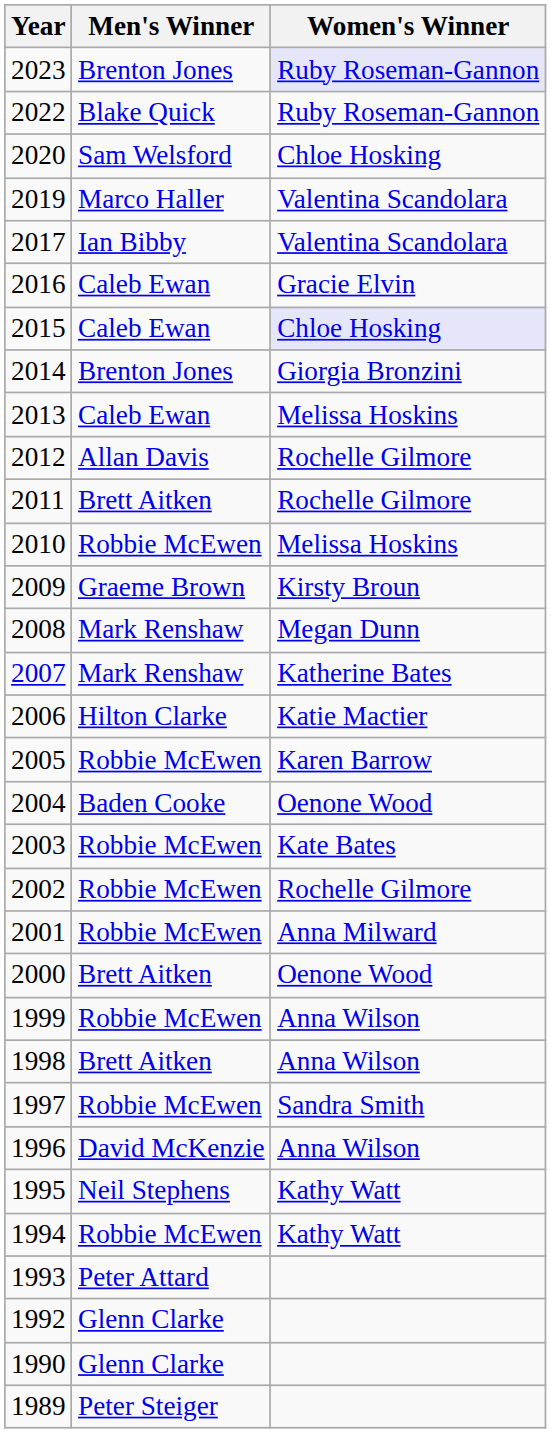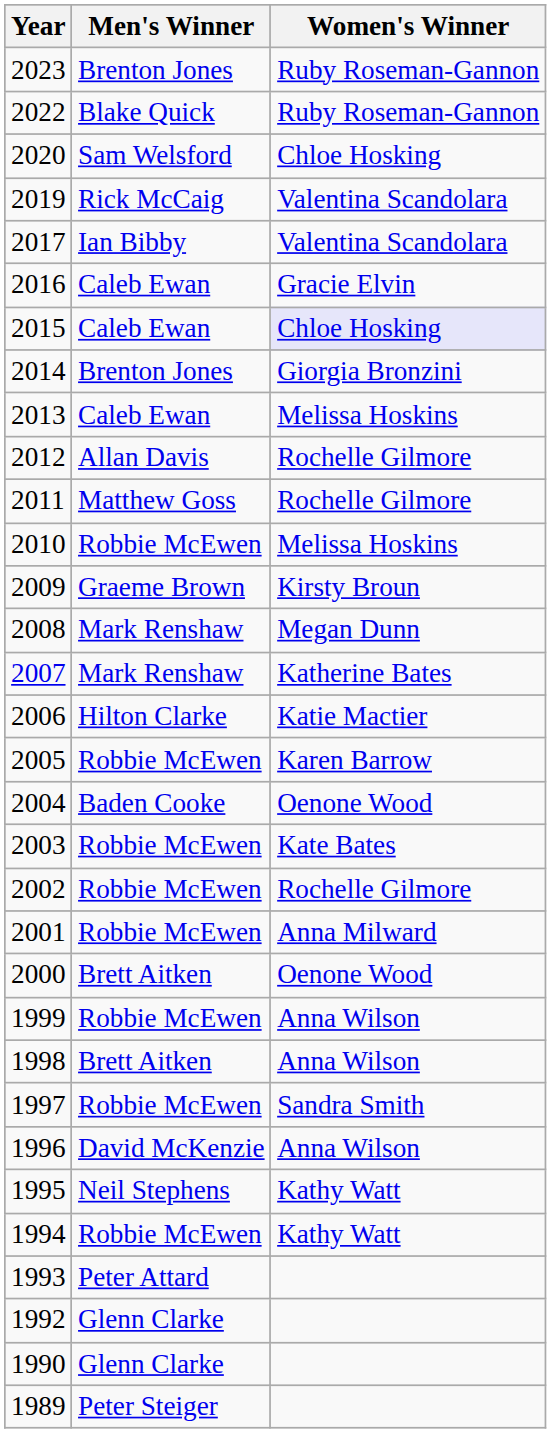 <table class="wikitable">
 <tr>
 <th>Year</th>
 <th>Men's Winner</th>
 <th>Women's Winner</th>
 </tr>
 <tr>
 <td>2023</td>
 <td> <a href='#'>Brenton Jones</a></td>
-<td style="background: lavender;"> <a href='#'>Ruby Roseman-Gannon</a></td>
+<td> <a href='#'>Ruby Roseman-Gannon</a></td>
 </tr>
 <tr>
 <td>2022</td>
 <td> <a href='#'>Blake Quick</a></td>
 <td> <a href='#'>Ruby Roseman-Gannon</a></td>
 </tr>
 <tr>
 <td>2020</td>
 <td> <a href='#'>Sam Welsford</a></td>
 <td> <a href='#'>Chloe Hosking</a></td>
 </tr>
 <tr>
 <td>2019</td>
-<td> <a href='#'>Marco Haller</a></td>
+<td> <a href='#'>Rick McCaig</a></td>
 <td> <a href='#'>Valentina Scandolara</a></td>
 </tr>
 <tr>
 <td>2017 </td>
 <td> <a href='#'>Ian Bibby</a></td>
 <td> <a href='#'>Valentina Scandolara</a></td>
 </tr>
 <tr>
 <td>2016</td>
 <td> <a href='#'>Caleb Ewan</a></td>
 <td> <a href='#'>Gracie Elvin</a></td>
 </tr>
 <tr>
 <td>2015</td>
 <td> <a href='#'>Caleb Ewan</a></td>
 <td style="background: lavender;"> <a href='#'>Chloe Hosking</a></td>
 </tr>
 <tr>
 <td>2014</td>
 <td> <a href='#'>Brenton Jones</a></td>
 <td> <a href='#'>Giorgia Bronzini</a></td>
 </tr>
 <tr>
 <td>2013</td>
 <td> <a href='#'>Caleb Ewan</a></td>
 <td> <a href='#'>Melissa Hoskins</a></td>
 </tr>
 <tr>
 <td>2012</td>
 <td> <a href='#'>Allan Davis</a></td>
 <td> <a href='#'>Rochelle Gilmore</a></td>
 </tr>
 <tr>
 <td>2011</td>
-<td> <a href='#'>Brett Aitken</a></td>
+<td> <a href='#'>Matthew Goss</a></td>
 <td> <a href='#'>Rochelle Gilmore</a></td>
 </tr>
 <tr>
 <td>2010</td>
 <td> <a href='#'>Robbie McEwen</a></td>
 <td> <a href='#'>Melissa Hoskins</a></td>
 </tr>
 <tr>
 <td>2009</td>
 <td> <a href='#'>Graeme Brown</a></td>
 <td> <a href='#'>Kirsty Broun</a></td>
 </tr>
 <tr>
 <td>2008</td>
 <td> <a href='#'>Mark Renshaw</a></td>
 <td> <a href='#'>Megan Dunn</a></td>
 </tr>
 <tr>
 <td><a href='#'>2007</a></td>
 <td> <a href='#'>Mark Renshaw</a></td>
 <td> <a href='#'>Katherine Bates</a></td>
 </tr>
 <tr>
 <td>2006</td>
 <td> <a href='#'>Hilton Clarke</a></td>
 <td> <a href='#'>Katie Mactier</a></td>
 </tr>
 <tr>
 <td>2005</td>
 <td> <a href='#'>Robbie McEwen</a></td>
 <td> <a href='#'>Karen Barrow</a></td>
 </tr>
 <tr>
 <td>2004</td>
 <td> <a href='#'>Baden Cooke</a></td>
 <td> <a href='#'>Oenone Wood</a></td>
 </tr>
 <tr>
 <td>2003</td>
 <td> <a href='#'>Robbie McEwen</a></td>
 <td> <a href='#'>Kate Bates</a></td>
 </tr>
 <tr>
 <td>2002</td>
 <td> <a href='#'>Robbie McEwen</a></td>
 <td> <a href='#'>Rochelle Gilmore</a></td>
 </tr>
 <tr>
 <td>2001</td>
 <td> <a href='#'>Robbie McEwen</a></td>
 <td> <a href='#'>Anna Milward</a></td>
 </tr>
 <tr>
 <td>2000</td>
 <td> <a href='#'>Brett Aitken</a></td>
 <td> <a href='#'>Oenone Wood</a></td>
 </tr>
 <tr>
 <td>1999</td>
 <td> <a href='#'>Robbie McEwen</a></td>
 <td> <a href='#'>Anna Wilson</a></td>
 </tr>
 <tr>
 <td>1998</td>
 <td> <a href='#'>Brett Aitken</a></td>
 <td> <a href='#'>Anna Wilson</a></td>
 </tr>
 <tr>
 <td>1997</td>
 <td> <a href='#'>Robbie McEwen</a></td>
 <td> <a href='#'>Sandra Smith</a></td>
 </tr>
 <tr>
 <td>1996</td>
 <td> <a href='#'>David McKenzie</a></td>
 <td> <a href='#'>Anna Wilson</a></td>
 </tr>
 <tr>
 <td>1995</td>
 <td> <a href='#'>Neil Stephens</a></td>
 <td> <a href='#'>Kathy Watt</a></td>
 </tr>
 <tr>
 <td>1994</td>
 <td> <a href='#'>Robbie McEwen</a></td>
 <td> <a href='#'>Kathy Watt</a></td>
 </tr>
 <tr>
 <td>1993</td>
 <td> <a href='#'>Peter Attard</a></td>
 <td></td>
 </tr>
 <tr>
 <td>1992</td>
 <td> <a href='#'>Glenn Clarke</a></td>
 <td></td>
 </tr>
 <tr>
 <td>1990</td>
 <td> <a href='#'>Glenn Clarke</a></td>
 <td></td>
 </tr>
 <tr>
 <td>1989</td>
 <td> <a href='#'>Peter Steiger</a></td>
 <td></td>
 </tr>
 </table>
